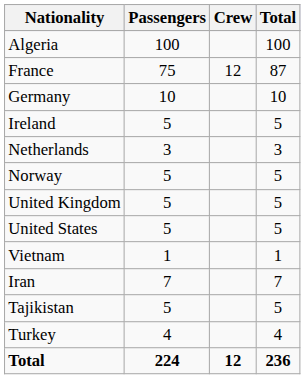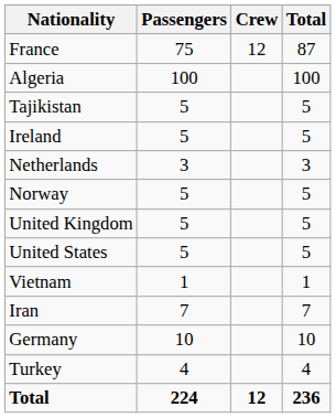 <table class="wikitable">
 <tr style="background:#ccccff;">
 <th rowspan=1>Nationality</th>
 <th colspan=1>Passengers</th>
 <th colspan=1>Crew</th>
 <th colspan=1>Total</th>
 </tr>
 <tr style="background:#ccccff;">
 </tr>
 <tr valign=top>
+<td>France</td>
+<td style="text-align:center;">75</td>
+<td style="text-align:center;">12</td>
+<td style="text-align:center;">87</td>
+</tr>
+<tr valign=top>
 <td>Algeria</td>
 <td style="text-align:center;">100</td>
 <td></td>
 <td style="text-align:center;">100</td>
 </tr>
 <tr valign=top>
-<td>France</td>
-<td style="text-align:center;">75</td>
-<td style="text-align:center;">12</td>
-<td style="text-align:center;">87</td>
-</tr>
-<tr valign=top>
-<td>Germany</td>
-<td style="text-align:center;">10</td>
+<td>Tajikistan</td>
+<td style="text-align:center;">5</td>
 <td></td>
-<td style="text-align:center;">10</td>
+<td style="text-align:center;">5</td>
 </tr>
 <tr valign=top>
 <td>Ireland</td>
 <td style="text-align:center;">5</td>
 <td></td>
 <td style="text-align:center;">5</td>
 </tr>
 <tr valign=top>
 <td>Netherlands</td>
 <td style="text-align:center;">3</td>
 <td></td>
 <td style="text-align:center;">3</td>
 </tr>
 <tr valign=top>
 <td>Norway</td>
 <td style="text-align:center;">5</td>
 <td></td>
 <td style="text-align:center;">5</td>
 </tr>
 <tr valign=top>
 <td>United Kingdom</td>
 <td style="text-align:center;">5</td>
 <td></td>
 <td style="text-align:center;">5</td>
 </tr>
 <tr valign=top>
 <td>United States</td>
 <td style="text-align:center;">5</td>
 <td></td>
 <td style="text-align:center;">5</td>
 </tr>
 <tr valign=top>
 <td>Vietnam</td>
 <td style="text-align:center;">1</td>
 <td></td>
 <td style="text-align:center;">1</td>
 </tr>
 <tr valign=top>
 <td>Iran</td>
 <td style="text-align:center;">7</td>
 <td></td>
 <td style="text-align:center;">7</td>
 </tr>
 <tr valign=top>
-<td>Tajikistan</td>
-<td style="text-align:center;">5</td>
+<td>Germany</td>
+<td style="text-align:center;">10</td>
 <td></td>
-<td style="text-align:center;">5</td>
+<td style="text-align:center;">10</td>
 </tr>
 <tr valign=top>
 <td>Turkey</td>
 <td style="text-align:center;">4</td>
 <td></td>
 <td style="text-align:center;">4</td>
 </tr>
 <tr>
 <td><strong>Total</strong></td>
 <td style="text-align:center;"><strong>224</strong></td>
 <td style="text-align:center;"><strong>12</strong></td>
 <td style="text-align:center;"><strong>236</strong></td>
 </tr>
 </table>
